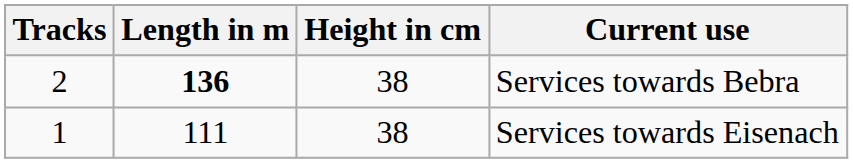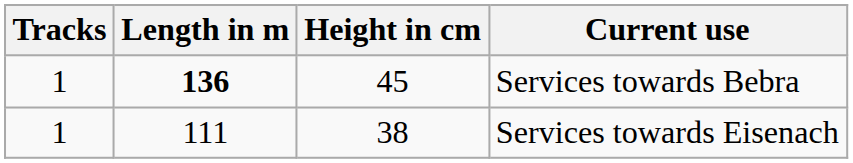 <table class="wikitable">
 <tr>
 <th>Tracks</th>
 <th>Length in m</th>
 <th>Height in cm</th>
 <th>Current use</th>
 </tr>
 <tr>
-<td align="center">2</td>
+<td align="center">1</td>
 <td align="center"><strong>136</strong></td>
-<td align="center">38</td>
+<td align="center">45</td>
 <td>Services towards Bebra</td>
 </tr>
 <tr>
 <td align="center">1</td>
 <td align="center">111</td>
 <td align="center">38</td>
 <td>Services towards Eisenach</td>
 </tr>
 </table>
